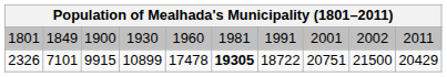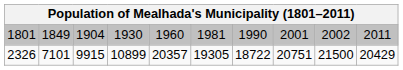 <table class="wikitable" style="text-align:center;">
 <tr>
 <th colspan="10">Population of Mealhada's Municipality (1801–2011)</th>
 </tr>
 <tr bgcolor="#C0C0C0">
 <td align="center">1801</td>
 <td align="center">1849</td>
-<td align="center">1900</td>
+<td align="center">1904</td>
 <td align="center">1930</td>
 <td align="center">1960</td>
 <td align="center">1981</td>
-<td align="center">1991</td>
+<td align="center">1990</td>
 <td align="center">2001</td>
 <td align="center">2002</td>
 <td align="center">2011</td>
 </tr>
 <tr>
 <td align="center">2326</td>
 <td align="center">7101</td>
 <td align="center">9915</td>
 <td align="center">10899</td>
-<td align="center">17478</td>
-<td align="center"><strong>19305</strong></td>
+<td align="center">20357</td>
+<td align="center">19305</td>
 <td align="center">18722</td>
 <td align="center">20751</td>
 <td align="center">21500</td>
 <td align="center">20429</td>
 </tr>
 </table>
